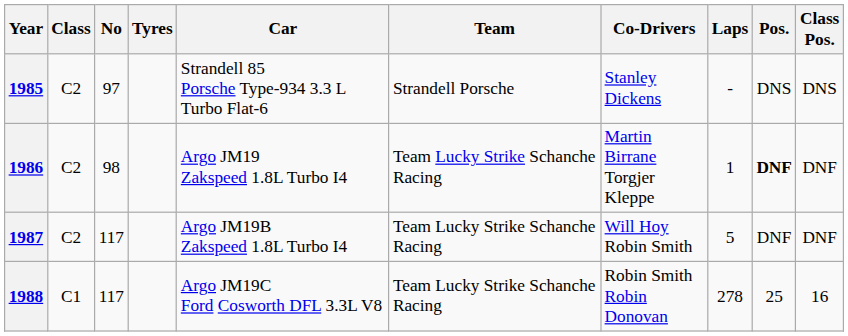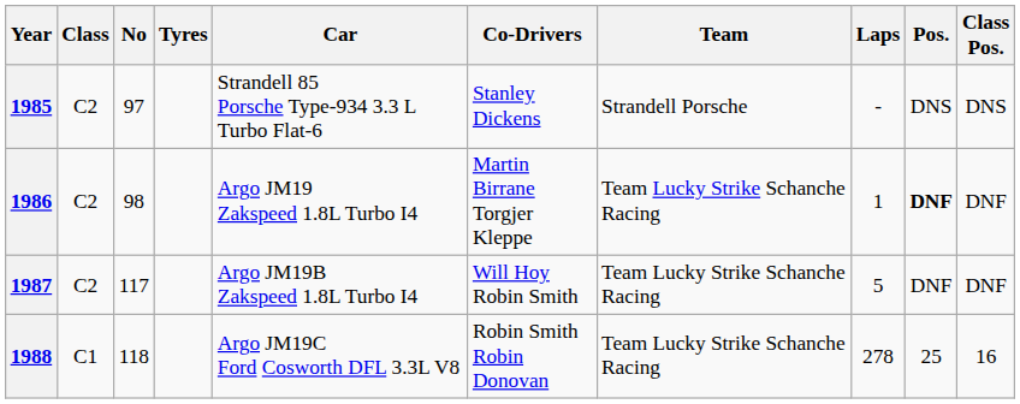 <table class="wikitable" style="text-align:center; font-size:90%; width:700px">
 <tr>
 <th>Year</th>
 <th>Class</th>
 <th>No</th>
 <th>Tyres</th>
 <th>Car</th>
+<th>Co-Drivers</th>
 <th>Team</th>
-<th>Co-Drivers</th>
 <th>Laps</th>
 <th>Pos.</th>
 <th>Class<br>Pos.</th>
 </tr>
 <tr>
 <th><a href='#'>1985</a></th>
 <td>C2</td>
 <td>97</td>
 <td></td>
 <td align="left">Strandell 85<br><a href='#'>Porsche</a> Type-934 3.3 L Turbo Flat-6</td>
+<td align="left"> <a href='#'>Stanley Dickens</a></td>
 <td align="left"> Strandell Porsche</td>
-<td align="left"> <a href='#'>Stanley Dickens</a></td>
 <td>-</td>
 <td>DNS</td>
 <td>DNS</td>
 </tr>
 <tr>
 <th><a href='#'>1986</a></th>
 <td>C2</td>
 <td>98</td>
 <td></td>
 <td align="left"><a href='#'>Argo</a> JM19<br><a href='#'>Zakspeed</a> 1.8L Turbo I4</td>
+<td align="left"> <a href='#'>Martin Birrane</a><br> Torgjer Kleppe</td>
 <td align="left"> Team <a href='#'>Lucky Strike</a> Schanche Racing</td>
-<td align="left"> <a href='#'>Martin Birrane</a><br> Torgjer Kleppe</td>
 <td>1</td>
 <td><strong>DNF</strong></td>
 <td>DNF</td>
 </tr>
 <tr>
 <th><a href='#'>1987</a></th>
 <td>C2</td>
 <td>117</td>
 <td></td>
 <td align="left"><a href='#'>Argo</a> JM19B<br><a href='#'>Zakspeed</a> 1.8L Turbo I4</td>
+<td align="left"> <a href='#'>Will Hoy</a><br> Robin Smith</td>
 <td align="left"> Team Lucky Strike Schanche Racing</td>
-<td align="left"> <a href='#'>Will Hoy</a><br> Robin Smith</td>
 <td>5</td>
 <td>DNF</td>
 <td>DNF</td>
 </tr>
 <tr>
 <th><a href='#'>1988</a></th>
 <td>C1</td>
-<td>117</td>
+<td>118</td>
 <td></td>
 <td align="left"><a href='#'>Argo</a> JM19C<br><a href='#'>Ford</a> <a href='#'>Cosworth DFL</a> 3.3L V8</td>
+<td align="left"> Robin Smith<br> <a href='#'>Robin Donovan</a></td>
 <td align="left"> Team Lucky Strike Schanche Racing</td>
-<td align="left"> Robin Smith<br> <a href='#'>Robin Donovan</a></td>
 <td>278</td>
 <td>25</td>
 <td>16</td>
 </tr>
 </table>
